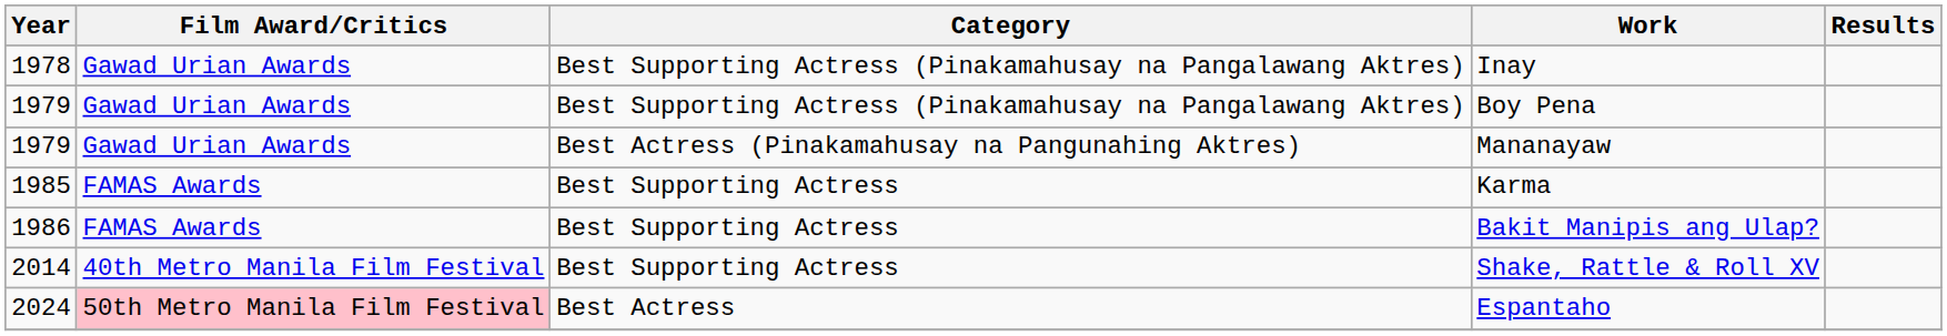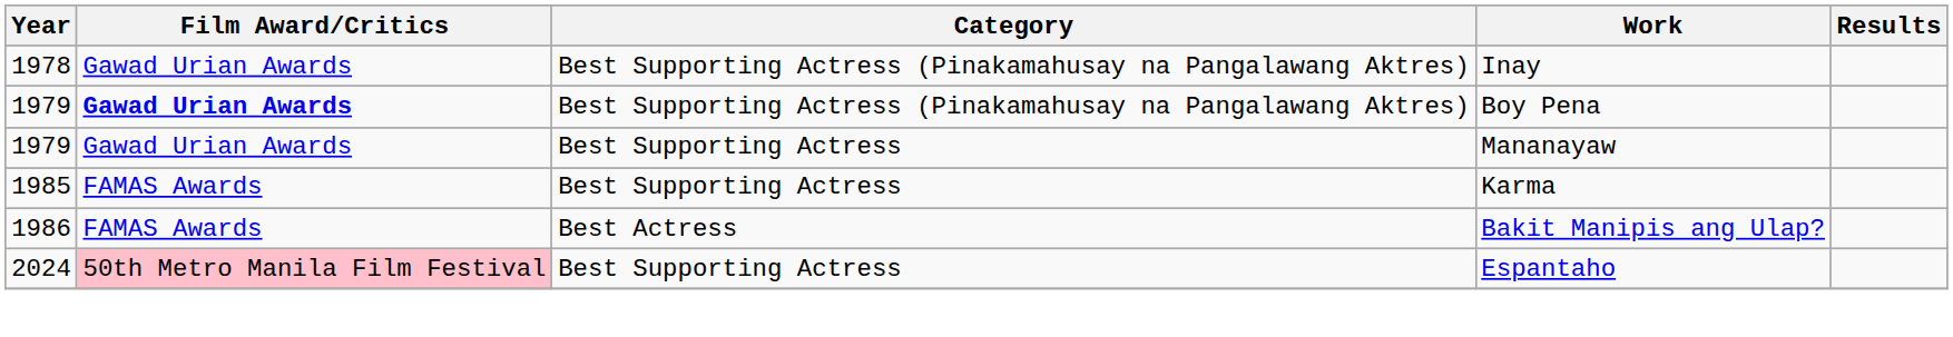 <table class="wikitable sortable">
 <tr>
 <th>Year</th>
 <th>Film Award/Critics</th>
 <th>Category</th>
 <th>Work</th>
 <th>Results</th>
 </tr>
 <tr>
 <td>1978</td>
 <td><a href='#'>Gawad Urian Awards</a></td>
 <td>Best Supporting Actress (Pinakamahusay na Pangalawang Aktres)</td>
 <td>Inay</td>
 <td></td>
 </tr>
 <tr>
 <td>1979</td>
-<td><a href='#'>Gawad Urian Awards</a></td>
+<td><strong><a href='#'>Gawad Urian Awards</a></strong></td>
 <td>Best Supporting Actress (Pinakamahusay na Pangalawang Aktres)</td>
 <td>Boy Pena</td>
 <td></td>
 </tr>
 <tr>
 <td>1979</td>
 <td><a href='#'>Gawad Urian Awards</a></td>
-<td>Best Actress (Pinakamahusay na Pangunahing Aktres)</td>
+<td>Best Supporting Actress</td>
 <td>Mananayaw</td>
 <td></td>
 </tr>
 <tr>
 <td>1985</td>
 <td><a href='#'>FAMAS Awards</a></td>
 <td>Best Supporting Actress</td>
 <td>Karma</td>
 <td></td>
 </tr>
 <tr>
 <td>1986</td>
 <td><a href='#'>FAMAS Awards</a></td>
-<td>Best Supporting Actress</td>
+<td>Best Actress</td>
 <td><a href='#'>Bakit Manipis ang Ulap?</a></td>
-<td></td>
-</tr>
-<tr>
-<td>2014</td>
-<td><a href='#'>40th Metro Manila Film Festival</a></td>
-<td>Best Supporting Actress</td>
-<td><a href='#'>Shake, Rattle & Roll XV</a></td>
 <td></td>
 </tr>
 <tr>
 <td>2024</td>
 <td style="background: pink;">50th Metro Manila Film Festival</td>
-<td>Best Actress</td>
+<td>Best Supporting Actress</td>
 <td><a href='#'>Espantaho</a></td>
 <td></td>
 </tr>
 <tr>
 </tr>
 </table>
